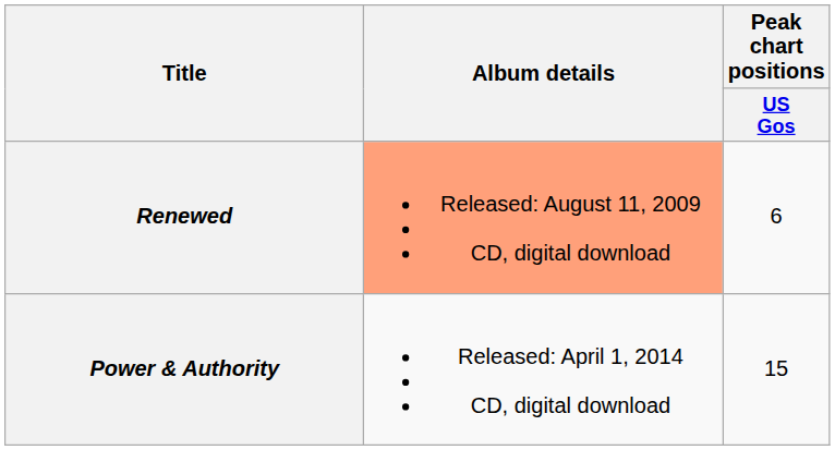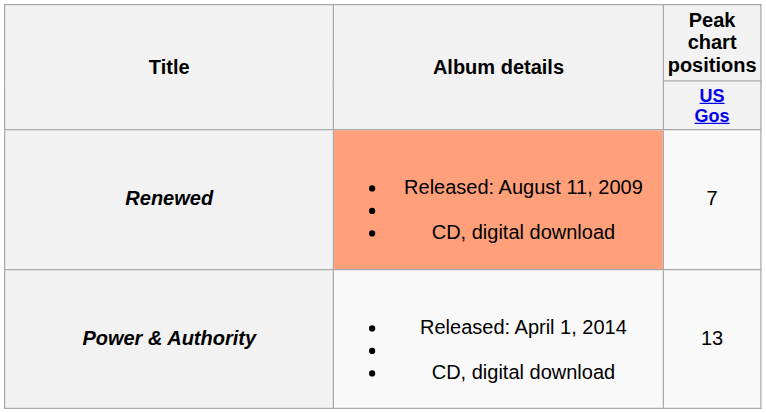 <table class="wikitable plainrowheaders" style="text-align:center;">
 <tr>
 <th scope="col" rowspan="2" style="width:16em;">Title</th>
 <th scope="col" rowspan="2" style="width:16em;">Album details</th>
 <th scope="col" colspan="3">Peak chart positions</th>
 </tr>
 <tr>
 <th style="width:3em; font-size:90%"><a href='#'>US<br>Gos</a></th>
 </tr>
 <tr>
 <th scope="row"><em>Renewed</em></th>
 <td style="background: lightsalmon;"><br><ul><li>Released: August 11, 2009</li><li></li><li>CD, digital download</li></ul></td>
-<td>6</td>
+<td>7</td>
 </tr>
 <tr>
 <th scope="row"><em>Power & Authority</em></th>
 <td><br><ul><li>Released: April 1, 2014</li><li></li><li>CD, digital download</li></ul></td>
-<td>15</td>
+<td>13</td>
 </tr>
 </table>
